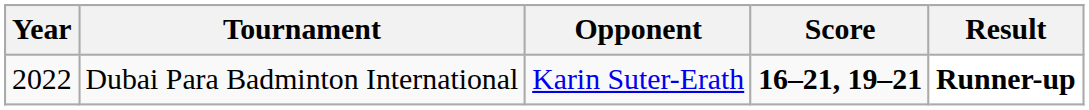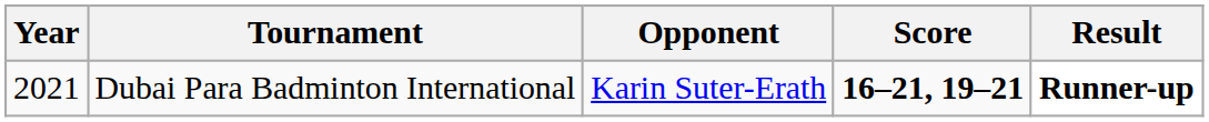 <table class="sortable wikitable" style="font-size: 90%;">
 <tr>
 <th>Year</th>
 <th>Tournament</th>
 <th>Opponent</th>
 <th>Score</th>
 <th>Result</th>
 </tr>
 <tr>
-<td align="center">2022</td>
+<td align="center">2021</td>
 <td align="left">Dubai Para Badminton International</td>
 <td align="left"> <a href='#'>Karin Suter-Erath</a></td>
 <td align="left"><strong>16–21, 19–21</strong></td>
 <td style="text-align:left; background:white"> <strong>Runner-up</strong></td>
 </tr>
 </table>
